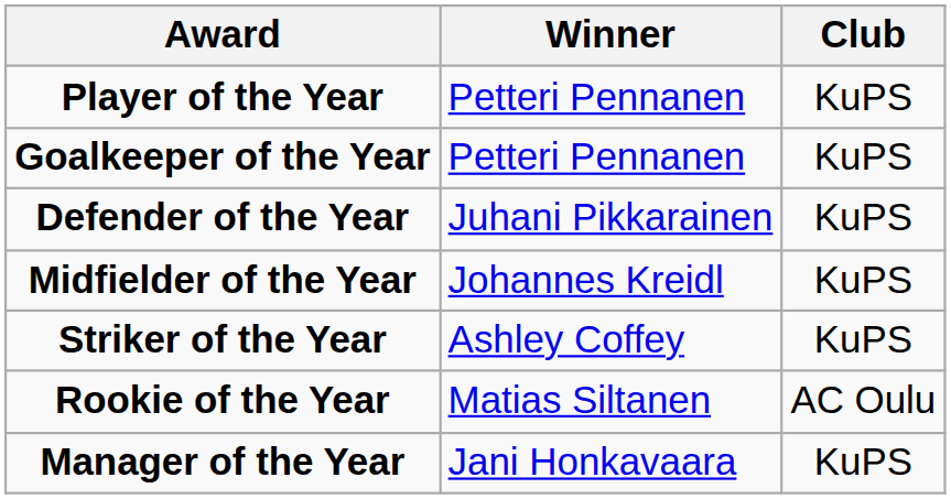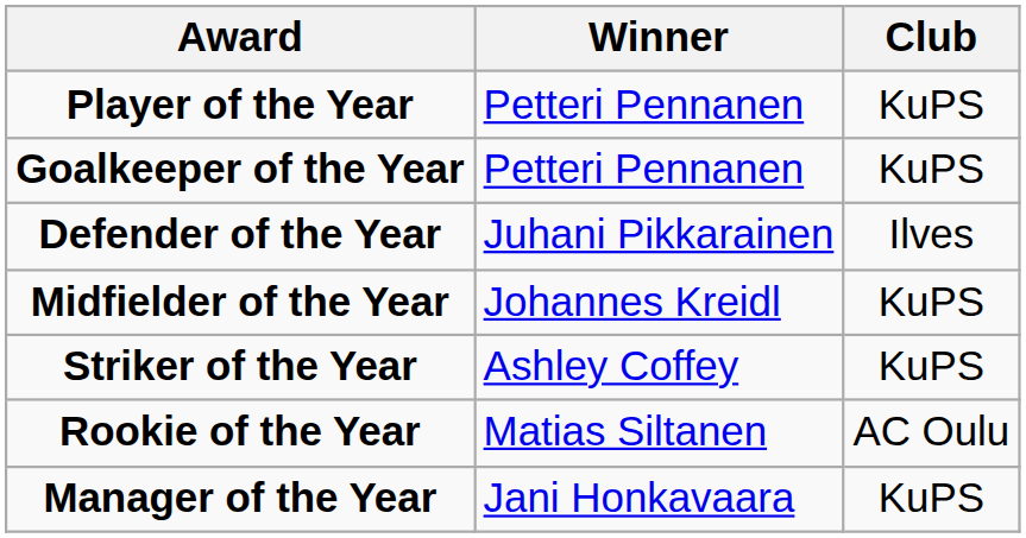 <table class="wikitable" style="text-align:center">
 <tr>
 <th><strong>Award</strong></th>
 <th><strong>Winner</strong></th>
 <th>Club</th>
 </tr>
 <tr>
 <td><strong>Player of the Year</strong></td>
 <td align="left"> <a href='#'>Petteri Pennanen</a></td>
 <td>KuPS</td>
 </tr>
 <tr>
 <td><strong>Goalkeeper of the Year</strong></td>
 <td align="left"> <a href='#'>Petteri Pennanen</a></td>
 <td>KuPS</td>
 </tr>
 <tr>
 <td><strong>Defender of the Year</strong></td>
 <td align="left"> <a href='#'>Juhani Pikkarainen</a></td>
-<td>KuPS</td>
+<td>Ilves</td>
 </tr>
 <tr>
 <td><strong>Midfielder of the Year</strong></td>
 <td align="left "> <a href='#'>Johannes Kreidl</a></td>
 <td>KuPS</td>
 </tr>
 <tr>
 <td><strong>Striker of the Year</strong></td>
 <td align="left"> <a href='#'>Ashley Coffey</a></td>
 <td>KuPS</td>
 </tr>
 <tr>
 <td><strong>Rookie of the Year</strong></td>
 <td align="left"> <a href='#'>Matias Siltanen</a></td>
 <td>AC Oulu</td>
 </tr>
 <tr>
 <td><strong>Manager of the Year</strong></td>
 <td align="left"> <a href='#'>Jani Honkavaara</a></td>
 <td>KuPS</td>
 </tr>
 </table>
